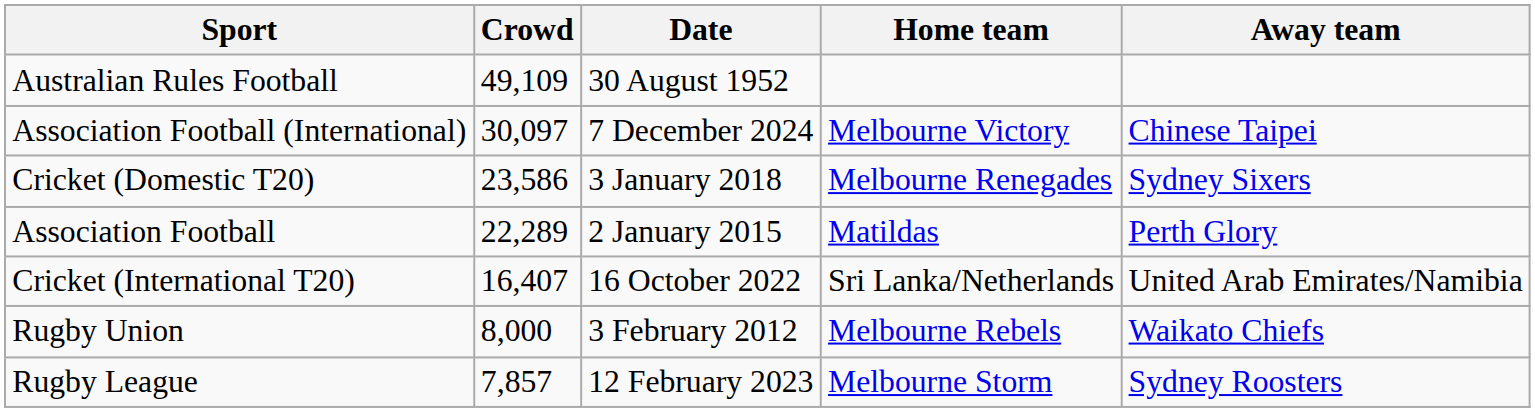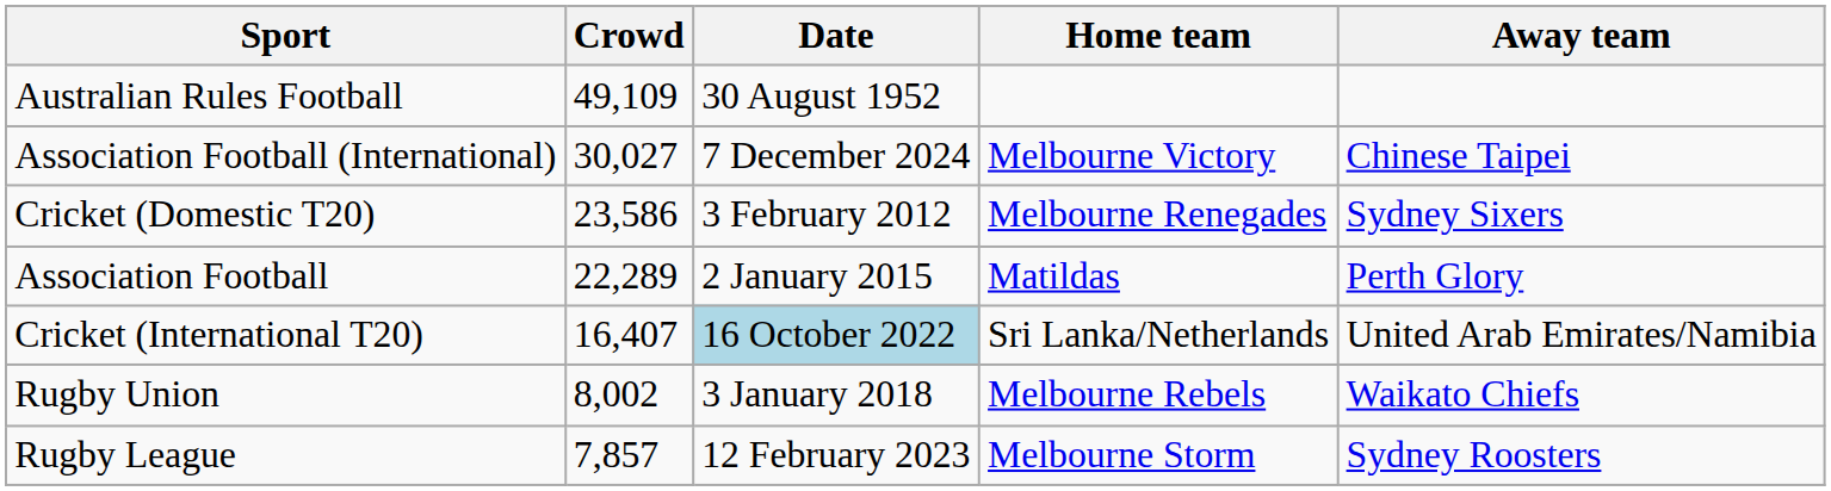 <table class="wikitable sortable">
 <tr>
 <th>Sport</th>
 <th>Crowd</th>
 <th>Date</th>
 <th>Home team</th>
 <th>Away team</th>
 </tr>
 <tr>
 <td>Australian Rules Football</td>
 <td>49,109</td>
 <td>30 August 1952</td>
 <td></td>
 <td></td>
 </tr>
 <tr>
 <td>Association Football (International)</td>
-<td>30,097</td>
+<td>30,027</td>
 <td>7 December 2024</td>
 <td><a href='#'>Melbourne Victory</a></td>
 <td><a href='#'>Chinese Taipei</a></td>
 </tr>
 <tr>
 <td>Cricket (Domestic T20)</td>
 <td>23,586</td>
-<td>3 January 2018</td>
+<td>3 February 2012</td>
 <td><a href='#'>Melbourne Renegades</a></td>
 <td><a href='#'>Sydney Sixers</a></td>
 </tr>
 <tr>
 <td>Association Football</td>
 <td>22,289</td>
 <td>2 January 2015</td>
 <td><a href='#'>Matildas</a></td>
 <td><a href='#'>Perth Glory</a></td>
 </tr>
 <tr>
 <td>Cricket (International T20)</td>
 <td>16,407</td>
-<td>16 October 2022</td>
+<td style="background: lightblue;">16 October 2022</td>
 <td>Sri Lanka/Netherlands</td>
 <td>United Arab Emirates/Namibia</td>
 </tr>
 <tr>
 <td>Rugby Union</td>
-<td>8,000</td>
-<td>3 February 2012</td>
+<td>8,002</td>
+<td>3 January 2018</td>
 <td><a href='#'>Melbourne Rebels</a></td>
 <td><a href='#'>Waikato Chiefs</a></td>
 </tr>
 <tr>
 <td>Rugby League</td>
 <td>7,857</td>
 <td>12 February 2023</td>
 <td><a href='#'>Melbourne Storm</a></td>
 <td><a href='#'>Sydney Roosters</a></td>
 </tr>
 </table>
